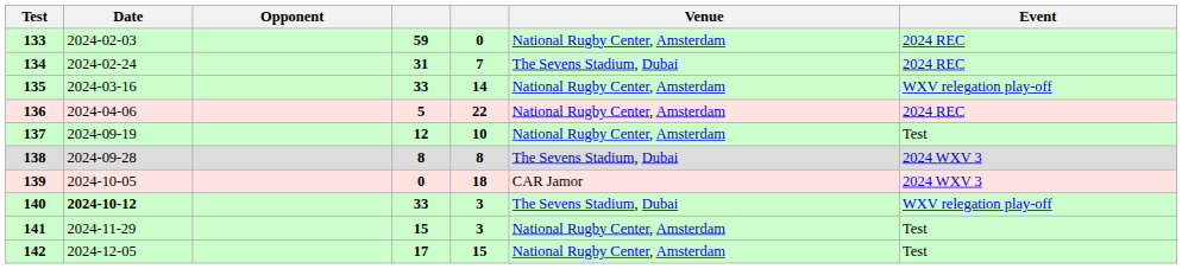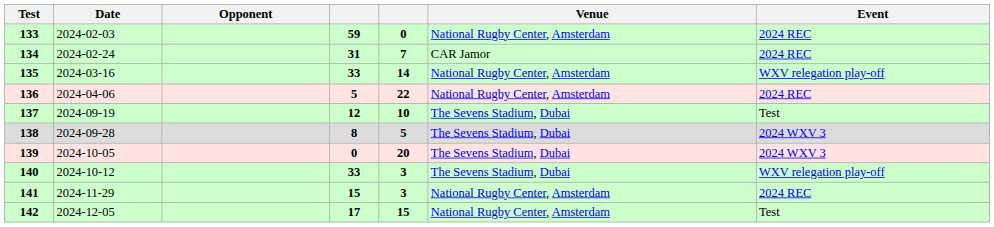 <table class="wikitable sortable" style="width:100%">
 <tr>
 <th style="width:5%">Test</th>
 <th style="width:11%">Date</th>
 <th style="width:17%">Opponent</th>
 <th style="width:5%"></th>
 <th style="width:5%"></th>
 <th>Venue</th>
 <th>Event</th>
 </tr>
 <tr bgcolor="#ccffcc">
 <td align="center"><strong>133</strong></td>
 <td>2024-02-03</td>
 <td></td>
 <td align="center"><strong>59</strong></td>
 <td align="center"><strong>0</strong></td>
 <td><a href='#'>National Rugby Center</a>, <a href='#'>Amsterdam</a></td>
 <td><a href='#'>2024 REC</a></td>
 </tr>
 <tr bgcolor="#ccffcc">
 <td align="center"><strong>134</strong></td>
 <td>2024-02-24</td>
 <td></td>
 <td align="center"><strong>31</strong></td>
 <td align="center"><strong>7</strong></td>
-<td><a href='#'>The Sevens Stadium</a>, <a href='#'>Dubai</a></td>
+<td>CAR Jamor</td>
 <td><a href='#'>2024 REC</a></td>
 </tr>
 <tr bgcolor="#ccffcc">
 <td align="center"><strong>135</strong></td>
 <td>2024-03-16</td>
 <td></td>
 <td align="center"><strong>33</strong></td>
 <td align="center"><strong>14</strong></td>
 <td><a href='#'>National Rugby Center</a>, <a href='#'>Amsterdam</a></td>
 <td><a href='#'>WXV relegation play-off</a></td>
 </tr>
 <tr bgcolor="FFE4E1">
 <td align="center"><strong>136</strong></td>
 <td>2024-04-06</td>
 <td></td>
 <td align="center"><strong>5</strong></td>
 <td align="center"><strong>22</strong></td>
 <td><a href='#'>National Rugby Center</a>, <a href='#'>Amsterdam</a></td>
 <td><a href='#'>2024 REC</a></td>
 </tr>
 <tr bgcolor="#ccffcc">
 <td align="center"><strong>137</strong></td>
 <td>2024-09-19</td>
 <td></td>
 <td align="center"><strong>12</strong></td>
 <td align="center"><strong>10</strong></td>
-<td><a href='#'>National Rugby Center</a>, <a href='#'>Amsterdam</a></td>
+<td><a href='#'>The Sevens Stadium</a>, <a href='#'>Dubai</a></td>
 <td>Test</td>
 </tr>
 <tr bgcolor="DCDCDC">
 <td align="center"><strong>138</strong></td>
 <td>2024-09-28</td>
 <td></td>
 <td align="center"><strong>8</strong></td>
-<td align="center"><strong>8</strong></td>
+<td align="center"><strong>5</strong></td>
 <td><a href='#'>The Sevens Stadium</a>, <a href='#'>Dubai</a></td>
 <td><a href='#'>2024 WXV 3</a></td>
 </tr>
 <tr bgcolor="FFE4E1">
 <td align="center"><strong>139</strong></td>
 <td>2024-10-05</td>
 <td></td>
 <td align="center"><strong>0</strong></td>
-<td align="center"><strong>18</strong></td>
-<td>CAR Jamor</td>
+<td align="center"><strong>20</strong></td>
+<td><a href='#'>The Sevens Stadium</a>, <a href='#'>Dubai</a></td>
 <td><a href='#'>2024 WXV 3</a></td>
 </tr>
 <tr bgcolor="#ccffcc">
 <td align="center"><strong>140</strong></td>
-<td><strong>2024-10-12</strong></td>
+<td>2024-10-12</td>
 <td></td>
 <td align="center"><strong>33</strong></td>
 <td align="center"><strong>3</strong></td>
 <td><a href='#'>The Sevens Stadium</a>, <a href='#'>Dubai</a></td>
 <td><a href='#'>WXV relegation play-off</a></td>
 </tr>
 <tr bgcolor="#ccffcc">
 <td align="center"><strong>141</strong></td>
 <td>2024-11-29</td>
 <td></td>
 <td align="center"><strong>15</strong></td>
 <td align="center"><strong>3</strong></td>
 <td><a href='#'>National Rugby Center</a>, <a href='#'>Amsterdam</a></td>
-<td>Test</td>
+<td><a href='#'>2024 REC</a></td>
 </tr>
 <tr bgcolor="#ccffcc">
 <td align="center"><strong>142</strong></td>
 <td>2024-12-05</td>
 <td></td>
 <td align="center"><strong>17</strong></td>
 <td align="center"><strong>15</strong></td>
 <td><a href='#'>National Rugby Center</a>, <a href='#'>Amsterdam</a></td>
 <td>Test</td>
 </tr>
 </table>
